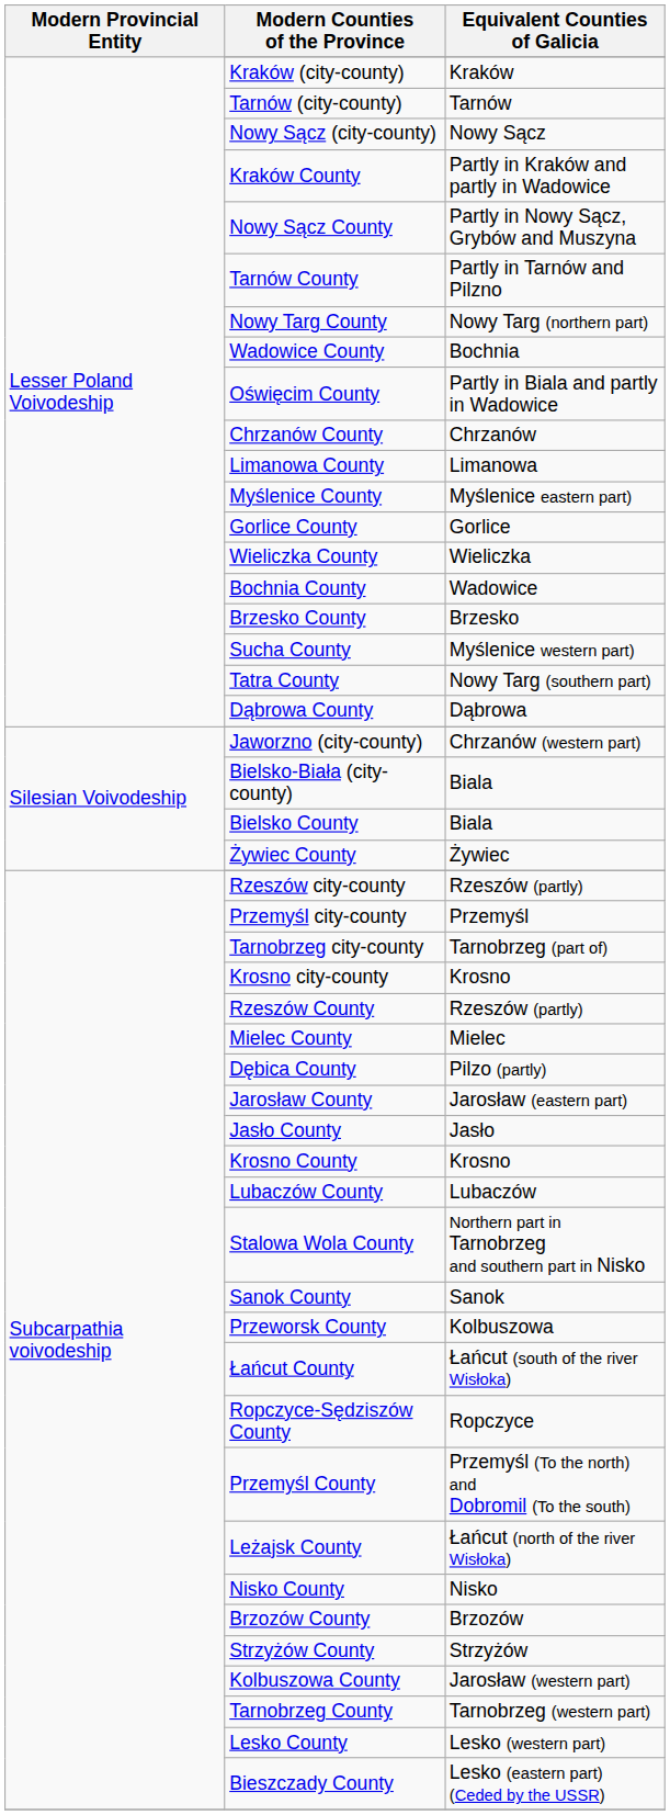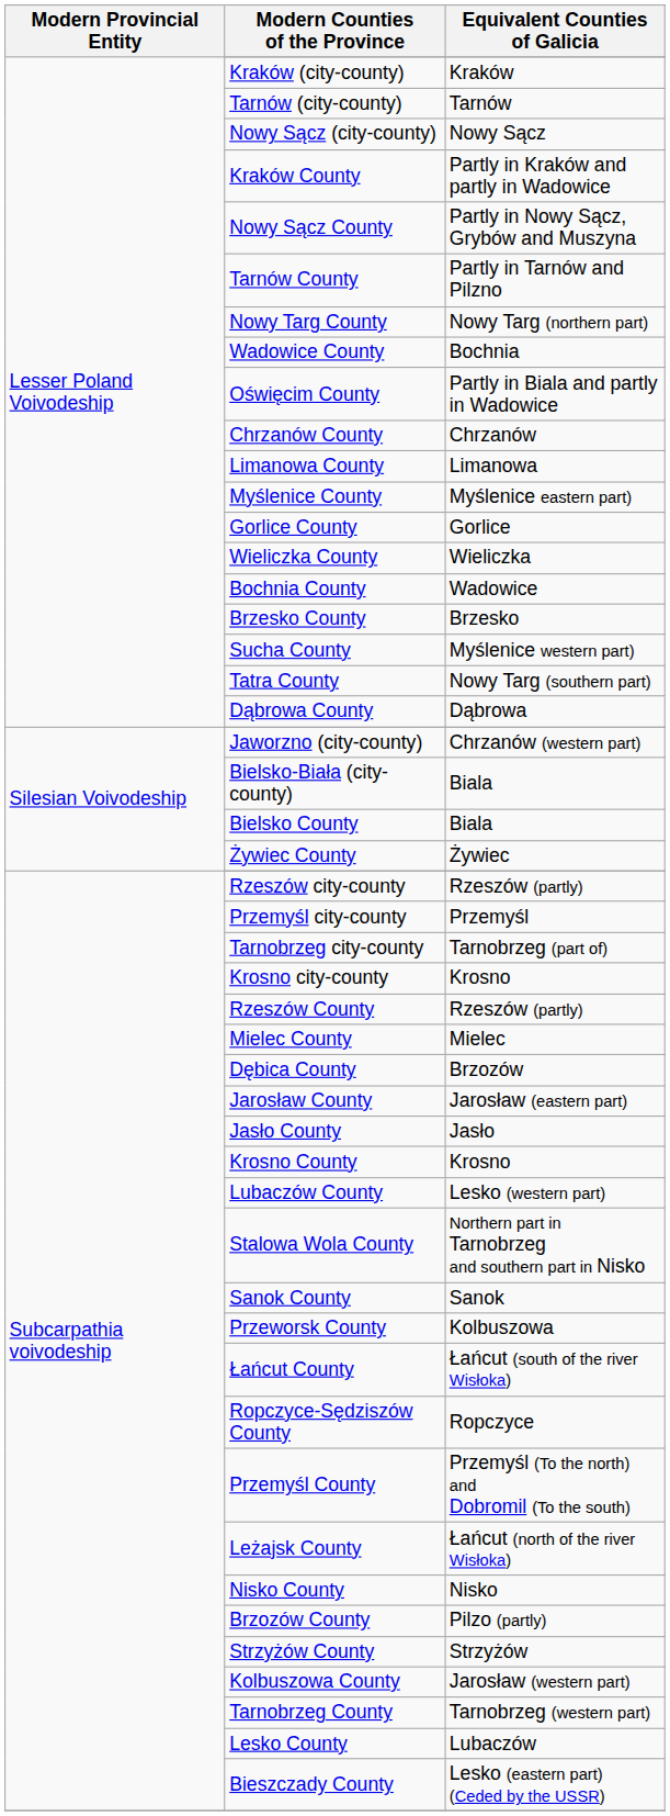 <table class="wikitable">
 <tr>
 <th style="width:175px">Modern Provincial Entity</th>
 <th style="width:175px">Modern Counties <br>of the Province</th>
 <th style="width:175px">Equivalent Counties<br>of Galicia</th>
 </tr>
 <tr>
 <td rowspan="20"><a href='#'>Lesser Poland Voivodeship</a></td>
 </tr>
 <tr>
 <td><a href='#'>Kraków</a> (city-county)</td>
 <td>Kraków</td>
 </tr>
 <tr>
 <td><a href='#'>Tarnów</a> (city-county)</td>
 <td>Tarnów</td>
 </tr>
 <tr>
 <td><a href='#'>Nowy Sącz</a> (city-county)</td>
 <td>Nowy Sącz</td>
 </tr>
 <tr>
 <td><a href='#'>Kraków County</a></td>
 <td>Partly in Kraków and partly in Wadowice</td>
 </tr>
 <tr>
 <td><a href='#'>Nowy Sącz County</a></td>
 <td>Partly in Nowy Sącz, Grybów and Muszyna</td>
 </tr>
 <tr>
 <td><a href='#'>Tarnów County</a></td>
 <td>Partly in Tarnów and Pilzno</td>
 </tr>
 <tr>
 <td><a href='#'>Nowy Targ County</a></td>
 <td>Nowy Targ <small>(northern part)</small></td>
 </tr>
 <tr>
 <td><a href='#'>Wadowice County</a></td>
 <td>Bochnia</td>
 </tr>
 <tr>
 <td><a href='#'>Oświęcim County</a></td>
 <td>Partly in Biala and partly in Wadowice</td>
 </tr>
 <tr>
 <td><a href='#'>Chrzanów County</a></td>
 <td>Chrzanów</td>
 </tr>
 <tr>
 <td><a href='#'>Limanowa County</a></td>
 <td>Limanowa</td>
 </tr>
 <tr>
 <td><a href='#'>Myślenice County</a></td>
 <td>Myślenice <small>eastern part)</small></td>
 </tr>
 <tr>
 <td><a href='#'>Gorlice County</a></td>
 <td>Gorlice</td>
 </tr>
 <tr>
 <td><a href='#'>Wieliczka County</a></td>
 <td>Wieliczka</td>
 </tr>
 <tr>
 <td><a href='#'>Bochnia County</a></td>
 <td>Wadowice</td>
 </tr>
 <tr>
 <td><a href='#'>Brzesko County</a></td>
 <td>Brzesko</td>
 </tr>
 <tr>
 <td><a href='#'>Sucha County</a></td>
 <td>Myślenice <small>western part)</small></td>
 </tr>
 <tr>
 <td><a href='#'>Tatra County</a></td>
 <td>Nowy Targ <small>(southern part)</small></td>
 </tr>
 <tr>
 <td><a href='#'>Dąbrowa County</a></td>
 <td>Dąbrowa</td>
 </tr>
 <tr>
 <td rowspan="5"><a href='#'>Silesian Voivodeship</a></td>
 </tr>
 <tr>
 <td><a href='#'>Jaworzno</a> (city-county)</td>
 <td>Chrzanów <small>(western part)</small></td>
 </tr>
 <tr>
 <td><a href='#'>Bielsko-Biała</a> (city-county)</td>
 <td>Biala</td>
 </tr>
 <tr>
 <td><a href='#'>Bielsko County</a></td>
 <td>Biala</td>
 </tr>
 <tr>
 <td><a href='#'>Żywiec County</a></td>
 <td>Żywiec</td>
 </tr>
 <tr>
 <td rowspan="26"><a href='#'>Subcarpathia voivodeship</a></td>
 </tr>
 <tr>
 <td><a href='#'>Rzeszów</a> city-county</td>
 <td>Rzeszów <small>(partly)</small></td>
 </tr>
 <tr>
 <td><a href='#'>Przemyśl</a> city-county</td>
 <td>Przemyśl</td>
 </tr>
 <tr>
 <td><a href='#'>Tarnobrzeg</a> city-county</td>
 <td>Tarnobrzeg <small>(part of)</small></td>
 </tr>
 <tr>
 <td><a href='#'>Krosno</a> city-county</td>
 <td>Krosno</td>
 </tr>
 <tr>
 <td><a href='#'>Rzeszów County</a></td>
 <td>Rzeszów <small>(partly)</small></td>
 </tr>
 <tr>
 <td><a href='#'>Mielec County</a></td>
 <td>Mielec</td>
 </tr>
 <tr>
 <td><a href='#'>Dębica County</a></td>
-<td>Pilzo <small>(partly)</small></td>
+<td>Brzozów</td>
 </tr>
 <tr>
 <td><a href='#'>Jarosław County</a></td>
 <td>Jarosław <small>(eastern part)</small></td>
 </tr>
 <tr>
 <td><a href='#'>Jasło County</a></td>
 <td>Jasło</td>
 </tr>
 <tr>
 <td><a href='#'>Krosno County</a></td>
 <td>Krosno</td>
 </tr>
 <tr>
 <td><a href='#'>Lubaczów County</a></td>
-<td>Lubaczów</td>
+<td>Lesko <small>(western part)</small></td>
 </tr>
 <tr>
 <td><a href='#'>Stalowa Wola County</a></td>
 <td><small>Northern part in </small>Tarnobrzeg<br><small>and southern part in </small>Nisko</td>
 </tr>
 <tr>
 <td><a href='#'>Sanok County</a></td>
 <td>Sanok</td>
 </tr>
 <tr>
 <td><a href='#'>Przeworsk County</a></td>
 <td>Kolbuszowa</td>
 </tr>
 <tr>
 <td><a href='#'>Łańcut County</a></td>
 <td>Łańcut <small>(south of the river <a href='#'>Wisłoka</a>)</small></td>
 </tr>
 <tr>
 <td><a href='#'>Ropczyce-Sędziszów County</a></td>
 <td>Ropczyce</td>
 </tr>
 <tr>
 <td><a href='#'>Przemyśl County</a></td>
 <td>Przemyśl <small>(To the north) and</small><br><a href='#'>Dobromil</a> <small>(To the south)</small></td>
 </tr>
 <tr>
 <td><a href='#'>Leżajsk County</a></td>
 <td>Łańcut <small>(north of the river <a href='#'>Wisłoka</a>)</small></td>
 </tr>
 <tr>
 <td><a href='#'>Nisko County</a></td>
 <td>Nisko</td>
 </tr>
 <tr>
 <td><a href='#'>Brzozów County</a></td>
-<td>Brzozów</td>
+<td>Pilzo <small>(partly)</small></td>
 </tr>
 <tr>
 <td><a href='#'>Strzyżów County</a></td>
 <td>Strzyżów</td>
 </tr>
 <tr>
 <td><a href='#'>Kolbuszowa County</a></td>
 <td>Jarosław <small>(western part)</small></td>
 </tr>
 <tr>
 <td><a href='#'>Tarnobrzeg County</a></td>
 <td>Tarnobrzeg <small>(western part)</small></td>
 </tr>
 <tr>
 <td><a href='#'>Lesko County</a></td>
-<td>Lesko <small>(western part)</small></td>
+<td>Lubaczów</td>
 </tr>
 <tr>
 <td><a href='#'>Bieszczady County</a></td>
 <td>Lesko <small>(eastern part)</small><br><small>(<a href='#'>Ceded by the USSR</a>)</small></td>
 </tr>
 <tr>
 </tr>
 </table>
